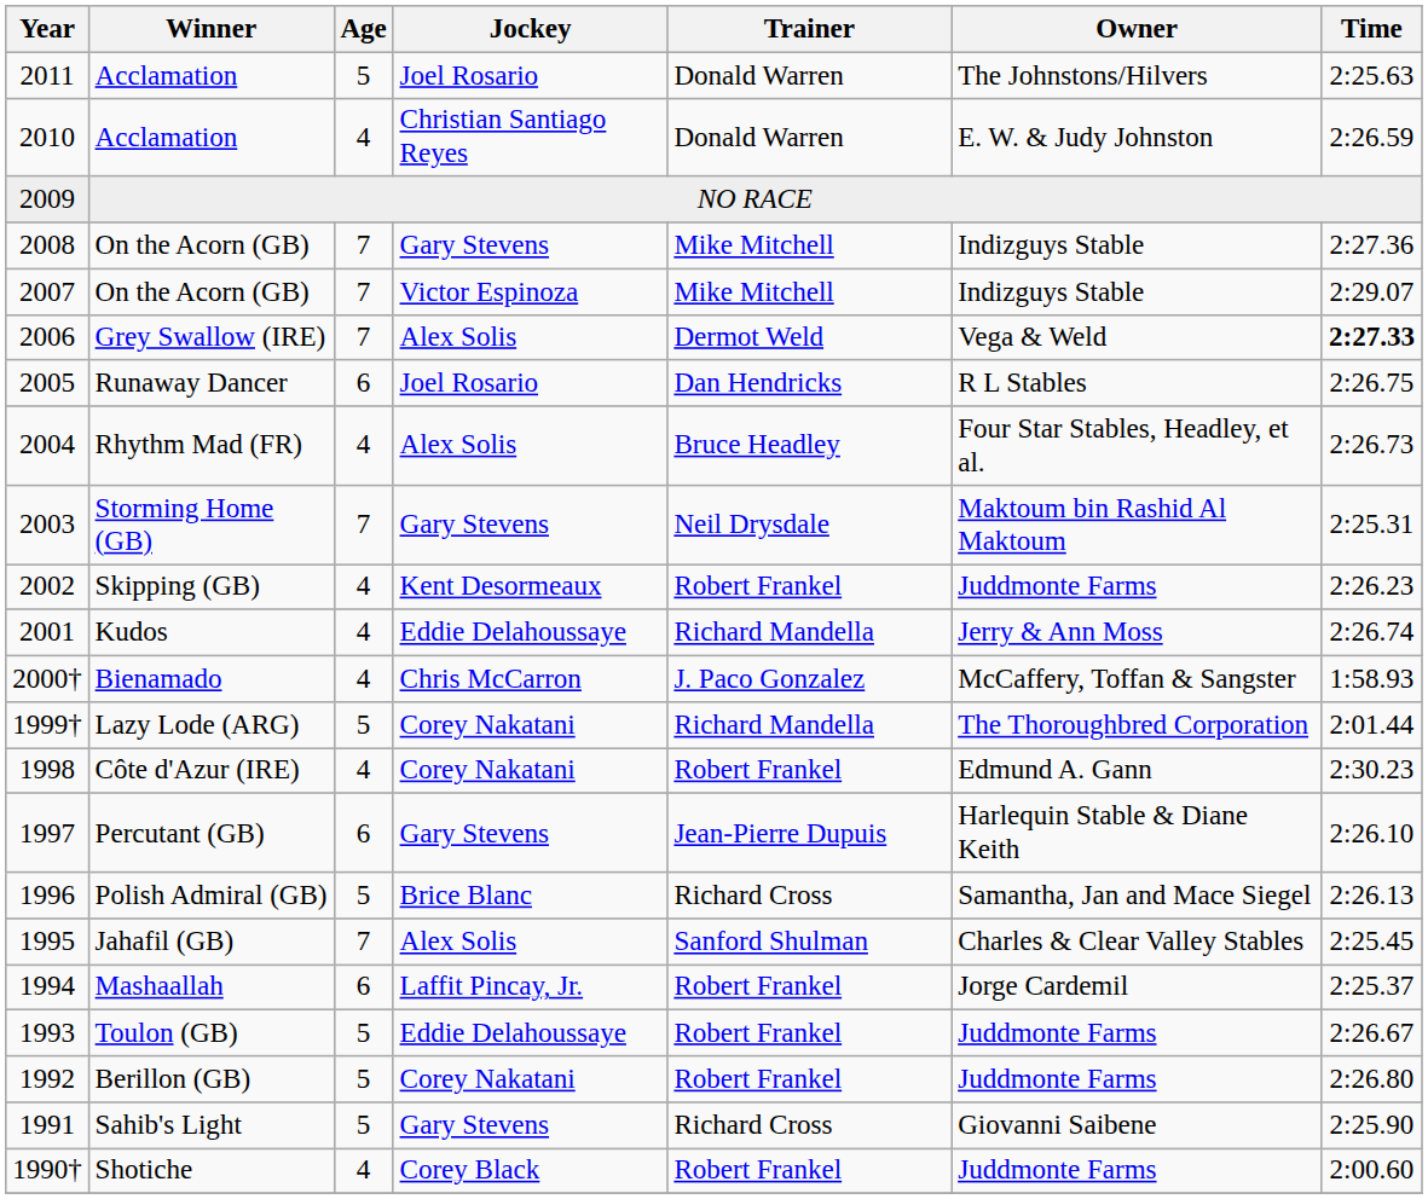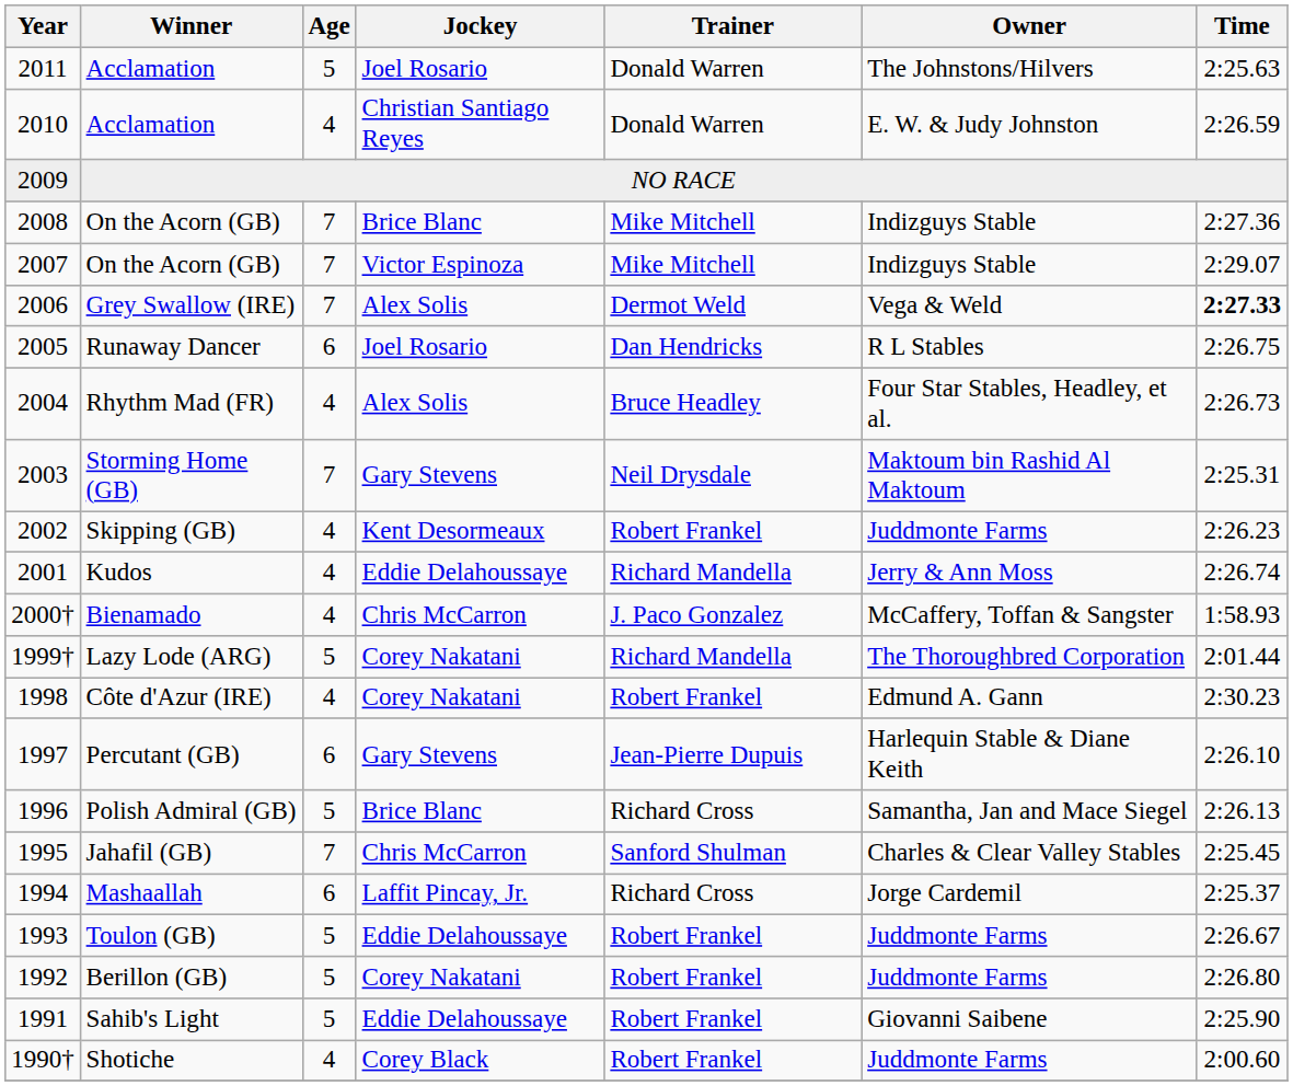 <table class="wikitable sortable" style="font-size:90%">
 <tr>
 <th style="width:36px">Year<br></th>
 <th style="width:120px">Winner<br></th>
 <th>Age<br></th>
 <th style="width:135px">Jockey<br></th>
 <th style="width:140px">Trainer<br></th>
 <th style="width:185px">Owner<br></th>
 <th>Time</th>
 </tr>
 <tr>
 <td align=center>2011</td>
 <td><a href='#'>Acclamation</a></td>
 <td align=center>5</td>
 <td><a href='#'>Joel Rosario</a></td>
 <td>Donald Warren</td>
 <td>The Johnstons/Hilvers</td>
 <td align=center>2:25.63</td>
 </tr>
 <tr>
 <td align=center>2010</td>
 <td><a href='#'>Acclamation</a></td>
 <td align=center>4</td>
 <td><a href='#'>Christian Santiago Reyes</a></td>
 <td>Donald Warren</td>
 <td>E. W. & Judy Johnston</td>
 <td align=center>2:26.59</td>
 </tr>
 <tr bgcolor="#eeeeee">
 <td align=center>2009</td>
 <td colspan="6" align=center><em>NO RACE</em></td>
 </tr>
 <tr>
 <td align=center>2008</td>
 <td>On the Acorn (GB)</td>
 <td align=center>7</td>
-<td><a href='#'>Gary Stevens</a></td>
+<td><a href='#'>Brice Blanc</a></td>
 <td><a href='#'>Mike Mitchell</a></td>
 <td>Indizguys Stable</td>
 <td align=center>2:27.36</td>
 </tr>
 <tr>
 <td align=center>2007</td>
 <td>On the Acorn (GB)</td>
 <td align=center>7</td>
 <td><a href='#'>Victor Espinoza</a></td>
 <td><a href='#'>Mike Mitchell</a></td>
 <td>Indizguys Stable</td>
 <td align=center>2:29.07</td>
 </tr>
 <tr>
 <td align=center>2006</td>
 <td><a href='#'>Grey Swallow</a> (IRE)</td>
 <td align=center>7</td>
 <td><a href='#'>Alex Solis</a></td>
 <td><a href='#'>Dermot Weld</a></td>
 <td>Vega & Weld</td>
 <td align=center><strong>2:27.33</strong></td>
 </tr>
 <tr>
 <td align=center>2005</td>
 <td>Runaway Dancer</td>
 <td align=center>6</td>
 <td><a href='#'>Joel Rosario</a></td>
 <td><a href='#'>Dan Hendricks</a></td>
 <td>R L Stables</td>
 <td align=center>2:26.75</td>
 </tr>
 <tr>
 <td align=center>2004</td>
 <td>Rhythm Mad (FR)</td>
 <td align=center>4</td>
 <td><a href='#'>Alex Solis</a></td>
 <td><a href='#'>Bruce Headley</a></td>
 <td>Four Star Stables, Headley, et al.</td>
 <td align=center>2:26.73</td>
 </tr>
 <tr>
 <td align=center>2003</td>
 <td><a href='#'>Storming Home (GB)</a></td>
 <td align=center>7</td>
 <td><a href='#'>Gary Stevens</a></td>
 <td><a href='#'>Neil Drysdale</a></td>
 <td><a href='#'>Maktoum bin Rashid Al Maktoum</a></td>
 <td align=center>2:25.31</td>
 </tr>
 <tr>
 <td align=center>2002</td>
 <td>Skipping (GB)</td>
 <td align=center>4</td>
 <td><a href='#'>Kent Desormeaux</a></td>
 <td><a href='#'>Robert Frankel</a></td>
 <td><a href='#'>Juddmonte Farms</a></td>
 <td align=center>2:26.23</td>
 </tr>
 <tr>
 <td align=center>2001</td>
 <td>Kudos</td>
 <td align=center>4</td>
 <td><a href='#'>Eddie Delahoussaye</a></td>
 <td><a href='#'>Richard Mandella</a></td>
 <td><a href='#'>Jerry & Ann Moss</a></td>
 <td align=center>2:26.74</td>
 </tr>
 <tr>
 <td align=center>2000†</td>
 <td><a href='#'>Bienamado</a></td>
 <td align=center>4</td>
 <td><a href='#'>Chris McCarron</a></td>
 <td><a href='#'>J. Paco Gonzalez</a></td>
 <td>McCaffery, Toffan & Sangster</td>
 <td align=center>1:58.93</td>
 </tr>
 <tr>
 <td align=center>1999†</td>
 <td>Lazy Lode (ARG)</td>
 <td align=center>5</td>
 <td><a href='#'>Corey Nakatani</a></td>
 <td><a href='#'>Richard Mandella</a></td>
 <td><a href='#'>The Thoroughbred Corporation</a></td>
 <td align=center>2:01.44</td>
 </tr>
 <tr>
 <td align=center>1998</td>
 <td>Côte d'Azur (IRE)</td>
 <td align=center>4</td>
 <td><a href='#'>Corey Nakatani</a></td>
 <td><a href='#'>Robert Frankel</a></td>
 <td>Edmund A. Gann</td>
 <td align=center>2:30.23</td>
 </tr>
 <tr>
 <td align=center>1997</td>
 <td>Percutant (GB)</td>
 <td align=center>6</td>
 <td><a href='#'>Gary Stevens</a></td>
 <td><a href='#'>Jean-Pierre Dupuis</a></td>
 <td>Harlequin Stable & Diane Keith</td>
 <td align=center>2:26.10</td>
 </tr>
 <tr>
 <td align=center>1996</td>
 <td>Polish Admiral (GB)</td>
 <td align=center>5</td>
 <td><a href='#'>Brice Blanc</a></td>
 <td>Richard Cross</td>
 <td>Samantha, Jan and Mace Siegel</td>
 <td align=center>2:26.13</td>
 </tr>
 <tr>
 <td align=center>1995</td>
 <td>Jahafil (GB)</td>
 <td align=center>7</td>
-<td><a href='#'>Alex Solis</a></td>
+<td><a href='#'>Chris McCarron</a></td>
 <td><a href='#'>Sanford Shulman</a></td>
 <td>Charles & Clear Valley Stables</td>
 <td align=center>2:25.45</td>
 </tr>
 <tr>
 <td align=center>1994</td>
 <td><a href='#'>Mashaallah</a></td>
 <td align=center>6</td>
 <td><a href='#'>Laffit Pincay, Jr.</a></td>
-<td><a href='#'>Robert Frankel</a></td>
+<td>Richard Cross</td>
 <td>Jorge Cardemil</td>
 <td align=center>2:25.37</td>
 </tr>
 <tr>
 <td align=center>1993</td>
 <td><a href='#'>Toulon</a> (GB)</td>
 <td align=center>5</td>
 <td><a href='#'>Eddie Delahoussaye</a></td>
 <td><a href='#'>Robert Frankel</a></td>
 <td><a href='#'>Juddmonte Farms</a></td>
 <td align=center>2:26.67</td>
 </tr>
 <tr>
 <td align=center>1992</td>
 <td>Berillon (GB)</td>
 <td align=center>5</td>
 <td><a href='#'>Corey Nakatani</a></td>
 <td><a href='#'>Robert Frankel</a></td>
 <td><a href='#'>Juddmonte Farms</a></td>
 <td align=center>2:26.80</td>
 </tr>
 <tr>
 <td align=center>1991</td>
 <td>Sahib's Light</td>
 <td align=center>5</td>
-<td><a href='#'>Gary Stevens</a></td>
-<td>Richard Cross</td>
+<td><a href='#'>Eddie Delahoussaye</a></td>
+<td><a href='#'>Robert Frankel</a></td>
 <td>Giovanni Saibene</td>
 <td align=center>2:25.90</td>
 </tr>
 <tr>
 <td align=center>1990†</td>
 <td>Shotiche</td>
 <td align=center>4</td>
 <td><a href='#'>Corey Black</a></td>
 <td><a href='#'>Robert Frankel</a></td>
 <td><a href='#'>Juddmonte Farms</a></td>
 <td align=center>2:00.60</td>
 </tr>
 <tr>
 </tr>
 </table>
